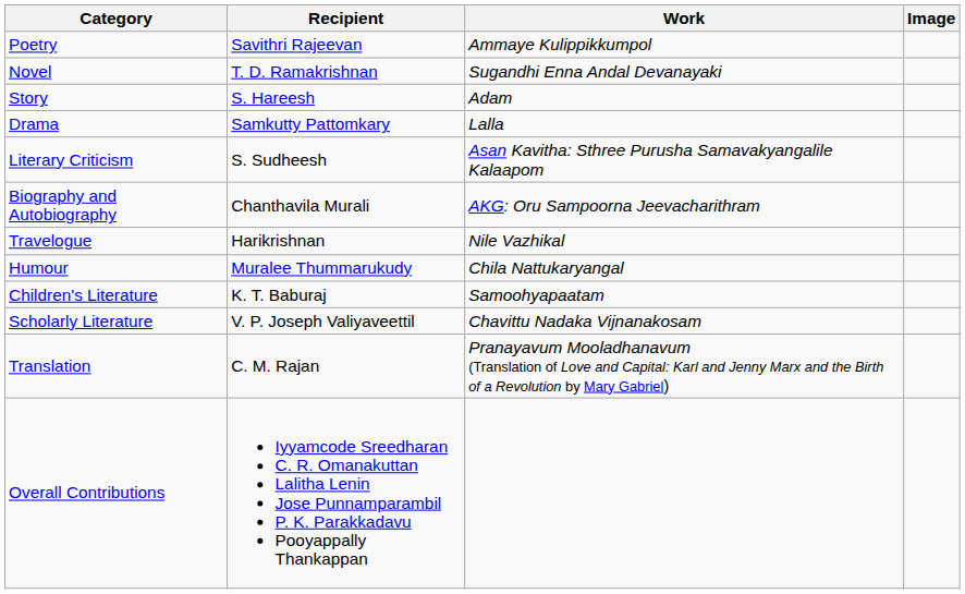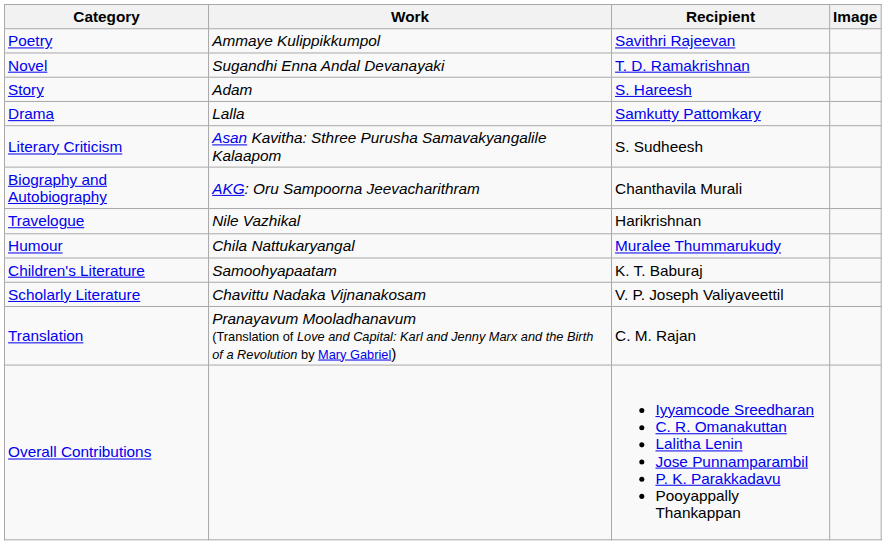 <table class="wikitable" style="font-size:95%;">
 <tr>
 <th>Category</th>
+<th>Work</th>
 <th>Recipient</th>
-<th>Work</th>
 <th>Image</th>
 </tr>
 <tr>
 <td><a href='#'>Poetry</a></td>
+<td><em>Ammaye Kulippikkumpol</em></td>
 <td><a href='#'>Savithri Rajeevan</a></td>
-<td><em>Ammaye Kulippikkumpol</em></td>
 <td></td>
 </tr>
 <tr>
 <td><a href='#'>Novel</a></td>
+<td><em>Sugandhi Enna Andal Devanayaki</em></td>
 <td><a href='#'>T. D. Ramakrishnan</a></td>
-<td><em>Sugandhi Enna Andal Devanayaki</em></td>
 <td></td>
 </tr>
 <tr>
 <td><a href='#'>Story</a></td>
+<td><em>Adam</em></td>
 <td><a href='#'>S. Hareesh</a></td>
-<td><em>Adam</em></td>
 <td></td>
 </tr>
 <tr>
 <td><a href='#'>Drama</a></td>
+<td><em>Lalla</em></td>
 <td><a href='#'>Samkutty Pattomkary</a></td>
-<td><em>Lalla</em></td>
 <td></td>
 </tr>
 <tr>
 <td><a href='#'>Literary Criticism</a></td>
+<td><em><a href='#'>Asan</a> Kavitha: Sthree Purusha Samavakyangalile Kalaapom</em></td>
 <td>S. Sudheesh</td>
-<td><em><a href='#'>Asan</a> Kavitha: Sthree Purusha Samavakyangalile Kalaapom</em></td>
 <td></td>
 </tr>
 <tr>
 <td><a href='#'>Biography and Autobiography</a></td>
+<td><em><a href='#'>AKG</a>: Oru Sampoorna Jeevacharithram</em></td>
 <td>Chanthavila Murali</td>
-<td><em><a href='#'>AKG</a>: Oru Sampoorna Jeevacharithram</em></td>
 <td></td>
 </tr>
 <tr>
 <td><a href='#'>Travelogue</a></td>
+<td><em>Nile Vazhikal</em></td>
 <td>Harikrishnan</td>
-<td><em>Nile Vazhikal</em></td>
 <td></td>
 </tr>
 <tr>
 <td><a href='#'>Humour</a></td>
+<td><em>Chila Nattukaryangal</em></td>
 <td><a href='#'>Muralee Thummarukudy</a></td>
-<td><em>Chila Nattukaryangal</em></td>
 <td></td>
 </tr>
 <tr>
 <td><a href='#'>Children's Literature</a></td>
+<td><em>Samoohyapaatam</em></td>
 <td>K. T. Baburaj</td>
-<td><em>Samoohyapaatam</em></td>
 <td></td>
 </tr>
 <tr>
 <td><a href='#'>Scholarly Literature</a></td>
+<td><em>Chavittu Nadaka Vijnanakosam</em></td>
 <td>V. P. Joseph Valiyaveettil</td>
-<td><em>Chavittu Nadaka Vijnanakosam</em></td>
 <td></td>
 </tr>
 <tr>
 <td><a href='#'>Translation</a></td>
+<td><em>Pranayavum Mooladhanavum</em><br><small>(Translation of <em>Love and Capital: Karl and Jenny Marx and the Birth</em><br><em>of a Revolution</em> by <a href='#'>Mary Gabriel</a></small>)</td>
 <td>C. M. Rajan</td>
-<td><em>Pranayavum Mooladhanavum</em><br><small>(Translation of <em>Love and Capital: Karl and Jenny Marx and the Birth</em><br><em>of a Revolution</em> by <a href='#'>Mary Gabriel</a></small>)</td>
 <td></td>
 </tr>
 <tr>
 <td><a href='#'>Overall Contributions</a></td>
+<td></td>
 <td><br><ul><li><a href='#'>Iyyamcode Sreedharan</a></li><li><a href='#'>C. R. Omanakuttan</a></li><li><a href='#'>Lalitha Lenin</a></li><li><a href='#'>Jose Punnamparambil</a></li><li><a href='#'>P. K. Parakkadavu</a></li><li>Pooyappally Thankappan</li></ul></td>
-<td></td>
 <td></td>
 </tr>
 </table>
